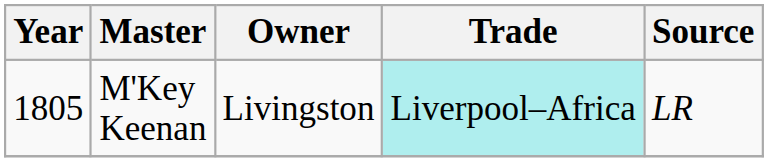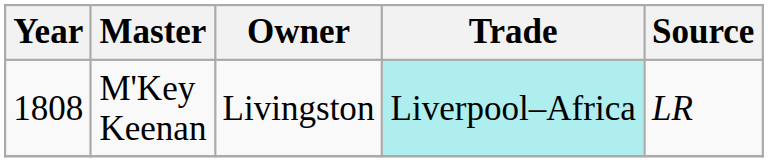 <table class=" wikitable">
 <tr>
 <th>Year</th>
 <th>Master</th>
 <th>Owner</th>
 <th>Trade</th>
 <th>Source</th>
 </tr>
 <tr>
-<td>1805</td>
+<td>1808</td>
 <td>M'Key<br>Keenan</td>
 <td>Livingston</td>
 <td style="background: paleturquoise;">Liverpool–Africa</td>
 <td><em>LR</em></td>
 </tr>
 <tr>
 </tr>
 </table>
